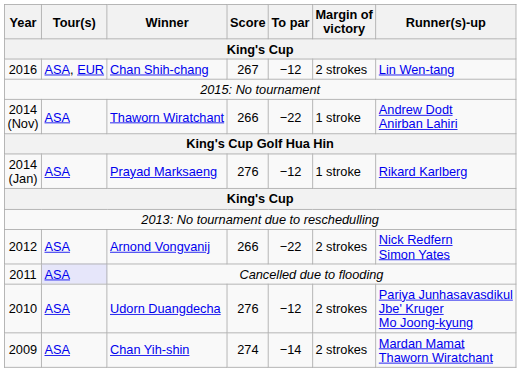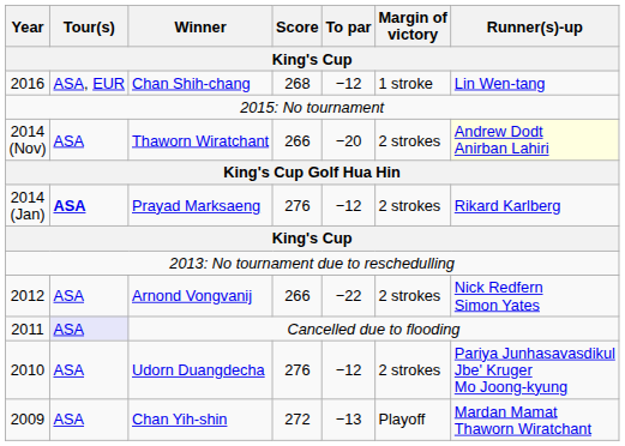 <table class=wikitable style="font-size: 95%;">
 <tr>
 <th>Year</th>
 <th>Tour(s)</th>
 <th>Winner</th>
 <th>Score</th>
 <th>To par</th>
 <th>Margin of<br>victory</th>
 <th>Runner(s)-up</th>
 </tr>
 <tr>
 <th colspan=7>King's Cup</th>
 </tr>
 <tr>
 <td align=center>2016</td>
 <td><a href='#'>ASA</a>, <a href='#'>EUR</a></td>
 <td> <a href='#'>Chan Shih-chang</a></td>
-<td align=center>267</td>
+<td align=center>268</td>
 <td align=center>−12</td>
-<td>2 strokes</td>
+<td>1 stroke</td>
 <td> <a href='#'>Lin Wen-tang</a></td>
 </tr>
 <tr>
 <td colspan=7 align=center><em>2015: No tournament</em></td>
 </tr>
 <tr>
 <td align=center>2014<br>(Nov)</td>
 <td><a href='#'>ASA</a></td>
 <td> <a href='#'>Thaworn Wiratchant</a></td>
 <td align=center>266</td>
-<td align=center>−22</td>
-<td>1 stroke</td>
-<td> <a href='#'>Andrew Dodt</a><br> <a href='#'>Anirban Lahiri</a></td>
+<td align=center>−20</td>
+<td>2 strokes</td>
+<td style="background: lightyellow;"> <a href='#'>Andrew Dodt</a><br> <a href='#'>Anirban Lahiri</a></td>
 </tr>
 <tr>
 <th colspan=7>King's Cup Golf Hua Hin</th>
 </tr>
 <tr>
 <td align=center>2014<br>(Jan)</td>
-<td><a href='#'>ASA</a></td>
+<td><strong><a href='#'>ASA</a></strong></td>
 <td> <a href='#'>Prayad Marksaeng</a></td>
 <td align=center>276</td>
 <td align=center>−12</td>
-<td>1 stroke</td>
+<td>2 strokes</td>
 <td> <a href='#'>Rikard Karlberg</a></td>
 </tr>
 <tr>
 <th colspan=7>King's Cup</th>
 </tr>
 <tr>
 <td colspan=7 align=center><em>2013: No tournament due to reschedulling</em></td>
 </tr>
 <tr>
 <td align=center>2012</td>
 <td><a href='#'>ASA</a></td>
 <td> <a href='#'>Arnond Vongvanij</a></td>
 <td align=center>266</td>
 <td align=center>−22</td>
 <td>2 strokes</td>
 <td> <a href='#'>Nick Redfern</a><br> <a href='#'>Simon Yates</a></td>
 </tr>
 <tr>
 <td align=center>2011</td>
 <td style="background: lavender;"><a href='#'>ASA</a></td>
 <td colspan=6 align=center><em>Cancelled due to flooding</em></td>
 </tr>
 <tr>
 <td align=center>2010</td>
 <td><a href='#'>ASA</a></td>
 <td> <a href='#'>Udorn Duangdecha</a></td>
 <td align=center>276</td>
 <td align=center>−12</td>
 <td>2 strokes</td>
 <td> <a href='#'>Pariya Junhasavasdikul</a><br> <a href='#'>Jbe' Kruger</a><br> <a href='#'>Mo Joong-kyung</a></td>
 </tr>
 <tr>
 <td align=center>2009</td>
 <td><a href='#'>ASA</a></td>
 <td> <a href='#'>Chan Yih-shin</a></td>
-<td align=center>274</td>
-<td align=center>−14</td>
-<td>2 strokes</td>
+<td align=center>272</td>
+<td align=center>−13</td>
+<td>Playoff</td>
 <td> <a href='#'>Mardan Mamat</a><br> <a href='#'>Thaworn Wiratchant</a></td>
 </tr>
 </table>
